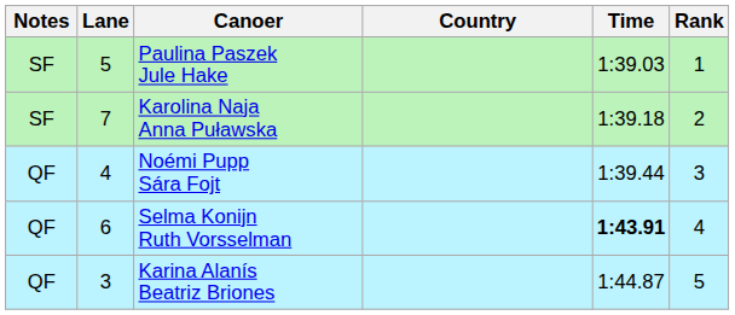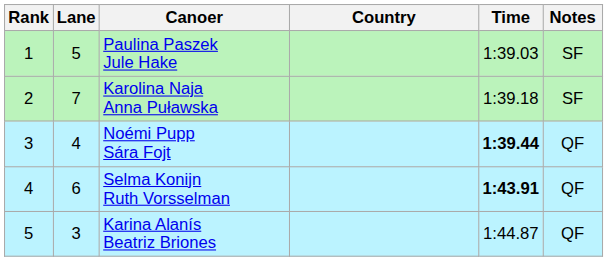 <table class="wikitable sortable" style="text-align:center;">
 <tr>
-<th width="50">Notes</th>
+<th width="30">Rank</th>
 <th width="30">Lane</th>
 <th width="175">Canoer</th>
 <th width="175">Country</th>
 <th width="30">Time</th>
-<th width="30">Rank</th>
+<th width="50">Notes</th>
 </tr>
 <tr bgcolor=bbf3bb>
-<td>SF</td>
+<td>1</td>
 <td>5</td>
 <td align="left"><a href='#'>Paulina Paszek</a><br><a href='#'>Jule Hake</a></td>
 <td align="left"></td>
 <td>1:39.03</td>
-<td>1</td>
+<td>SF</td>
 </tr>
 <tr bgcolor=bbf3bb>
-<td>SF</td>
+<td>2</td>
 <td>7</td>
 <td align="left"><a href='#'>Karolina Naja</a><br><a href='#'>Anna Puławska</a></td>
 <td align="left"></td>
 <td>1:39.18</td>
-<td>2</td>
+<td>SF</td>
 </tr>
 <tr bgcolor=bbf3ff>
-<td>QF</td>
+<td>3</td>
 <td>4</td>
 <td align="left"><a href='#'>Noémi Pupp</a><br><a href='#'>Sára Fojt</a></td>
 <td align="left"></td>
-<td>1:39.44</td>
-<td>3</td>
+<td><strong>1:39.44</strong></td>
+<td>QF</td>
 </tr>
 <tr bgcolor=bbf3ff>
-<td>QF</td>
+<td>4</td>
 <td>6</td>
 <td align="left"><a href='#'>Selma Konijn</a><br><a href='#'>Ruth Vorsselman</a></td>
 <td align="left"></td>
 <td><strong>1:43.91</strong></td>
-<td>4</td>
+<td>QF</td>
 </tr>
 <tr bgcolor=bbf3ff>
-<td>QF</td>
+<td>5</td>
 <td>3</td>
 <td align="left"><a href='#'>Karina Alanís</a><br><a href='#'>Beatriz Briones</a></td>
 <td align="left"></td>
 <td>1:44.87</td>
-<td>5</td>
+<td>QF</td>
 </tr>
 </table>
